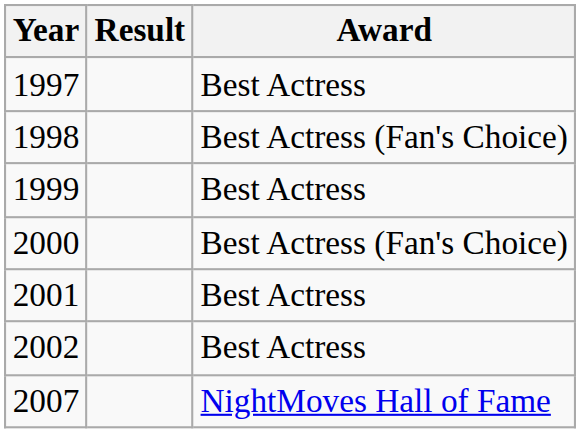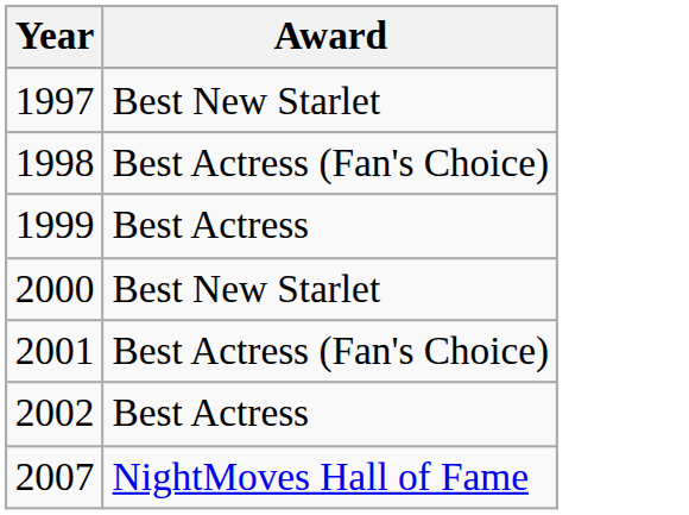 <table class="wikitable">
 <tr>
 <th>Year</th>
-<th>Result</th>
 <th>Award</th>
 </tr>
 <tr>
 <td>1997</td>
-<td></td>
-<td>Best Actress</td>
+<td>Best New Starlet</td>
 </tr>
 <tr>
 <td>1998</td>
-<td></td>
 <td>Best Actress (Fan's Choice)</td>
 </tr>
 <tr>
 <td>1999</td>
-<td></td>
 <td>Best Actress</td>
 </tr>
 <tr>
 <td>2000</td>
-<td></td>
+<td>Best New Starlet</td>
+</tr>
+<tr>
+<td>2001</td>
 <td>Best Actress (Fan's Choice)</td>
 </tr>
 <tr>
-<td>2001</td>
-<td></td>
-<td>Best Actress</td>
-</tr>
-<tr>
 <td>2002</td>
-<td></td>
 <td>Best Actress</td>
 </tr>
 <tr>
 <td>2007</td>
-<td></td>
 <td><a href='#'>NightMoves Hall of Fame</a></td>
 </tr>
 </table>
